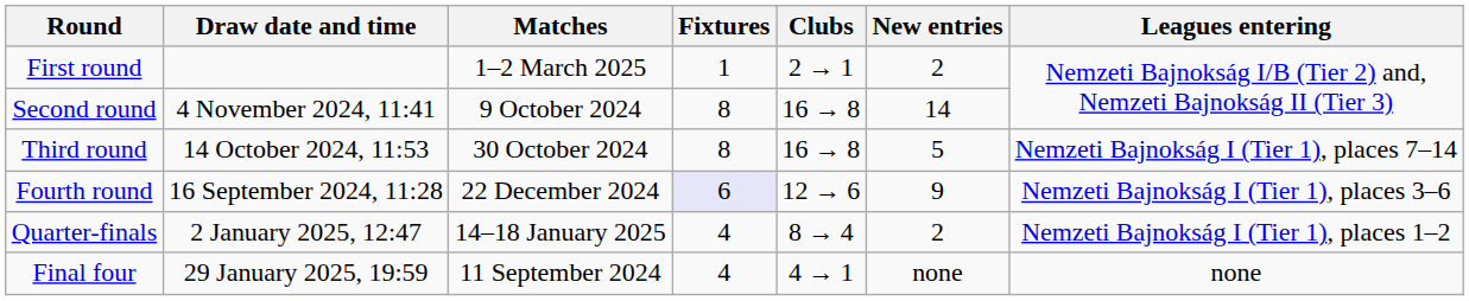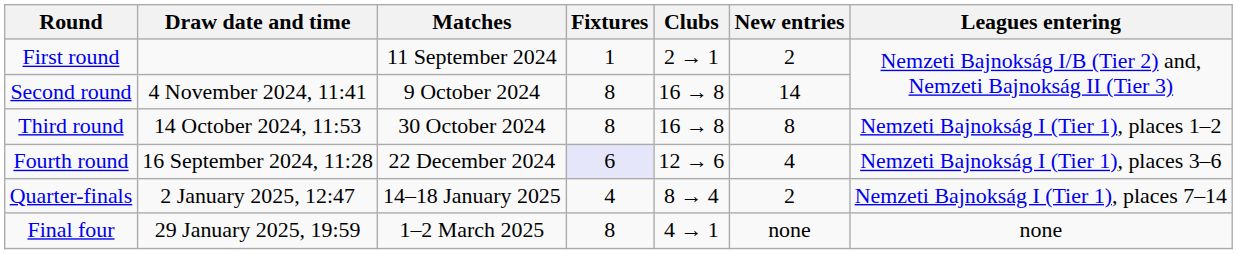 <table class="wikitable" style="text-align:center">
 <tr>
 <th>Round</th>
 <th>Draw date and time</th>
 <th>Matches</th>
 <th>Fixtures</th>
 <th>Clubs</th>
 <th>New entries</th>
 <th>Leagues entering</th>
 </tr>
 <tr>
 <td><a href='#'>First round</a></td>
 <td></td>
-<td>1–2 March 2025</td>
+<td>11 September 2024</td>
 <td>1</td>
 <td>2 → 1</td>
 <td>2</td>
 <td rowspan=2><a href='#'>Nemzeti Bajnokság I/B (Tier 2)</a> and,<br><a href='#'>Nemzeti Bajnokság II (Tier 3)</a></td>
 </tr>
 <tr>
 <td><a href='#'>Second round</a></td>
 <td>4 November 2024, 11:41</td>
 <td>9 October 2024</td>
 <td>8</td>
 <td>16 → 8</td>
 <td>14</td>
 </tr>
 <tr>
 <td><a href='#'>Third round</a></td>
 <td>14 October 2024, 11:53</td>
 <td>30 October 2024</td>
 <td>8</td>
 <td>16 → 8</td>
-<td>5</td>
-<td><a href='#'>Nemzeti Bajnokság I (Tier 1)</a>, places 7–14</td>
+<td>8</td>
+<td><a href='#'>Nemzeti Bajnokság I (Tier 1)</a>, places 1–2</td>
 </tr>
 <tr>
 <td><a href='#'>Fourth round</a></td>
 <td>16 September 2024, 11:28</td>
 <td>22 December 2024</td>
 <td style="background: lavender;">6</td>
 <td>12 → 6</td>
-<td>9</td>
+<td>4</td>
 <td><a href='#'>Nemzeti Bajnokság I (Tier 1)</a>, places 3–6</td>
 </tr>
 <tr>
 <td><a href='#'>Quarter-finals</a></td>
 <td>2 January 2025, 12:47</td>
 <td>14–18 January 2025</td>
 <td>4</td>
 <td>8 → 4</td>
 <td>2</td>
-<td><a href='#'>Nemzeti Bajnokság I (Tier 1)</a>, places 1–2</td>
+<td><a href='#'>Nemzeti Bajnokság I (Tier 1)</a>, places 7–14</td>
 </tr>
 <tr>
 <td><a href='#'>Final four</a></td>
 <td>29 January 2025, 19:59</td>
-<td>11 September 2024</td>
-<td>4</td>
+<td>1–2 March 2025</td>
+<td>8</td>
 <td>4 → 1</td>
 <td>none</td>
 <td>none</td>
 </tr>
 </table>
